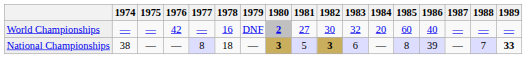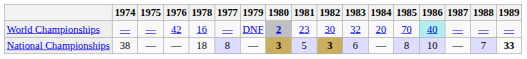 <table class="wikitable plainrowheaders">
 <tr>
 <th scope="col"></th>
 <th scope="col">1974</th>
 <th scope="col">1975</th>
 <th scope="col">1976</th>
+<th scope="col">1978</th>
 <th scope="col">1977</th>
-<th scope="col">1978</th>
 <th scope="col">1979</th>
 <th scope="col">1980</th>
 <th scope="col">1981</th>
 <th scope="col">1982</th>
 <th scope="col">1983</th>
 <th scope="col">1984</th>
 <th scope="col">1985</th>
 <th scope="col">1986</th>
 <th scope="col">1987</th>
 <th scope="col">1988</th>
 <th scope="col">1989</th>
 </tr>
 <tr style="text-align:center;">
 <td style="text-align:left; background:#efefef;"> <a href='#'>World Championships</a></td>
 <td><a href='#'>—</a></td>
 <td><a href='#'>—</a></td>
 <td><a href='#'>42</a></td>
+<td><a href='#'>16</a></td>
 <td><a href='#'>—</a></td>
-<td><a href='#'>16</a></td>
 <td><a href='#'>DNF</a></td>
 <td style="text-align:center; background:#C0C0C0;"><a href='#'><strong>2</strong></a></td>
-<td><a href='#'>27</a></td>
+<td><a href='#'>23</a></td>
 <td><a href='#'>30</a></td>
 <td><a href='#'>32</a></td>
 <td><a href='#'>20</a></td>
-<td><a href='#'>60</a></td>
-<td><a href='#'>40</a></td>
+<td><a href='#'>70</a></td>
+<td style="background: paleturquoise;"><a href='#'>40</a></td>
 <td><a href='#'>—</a></td>
 <td><a href='#'>—</a></td>
 <td><a href='#'>—</a></td>
 </tr>
 <tr style="text-align:center;">
 <td style="text-align:left; background:#efefef;"> <a href='#'>National Championships</a></td>
 <td>38</td>
 <td>—</td>
 <td>—</td>
+<td>18</td>
 <td style="text-align:center; background:#ddf;">8</td>
-<td>18</td>
 <td>—</td>
 <td style="text-align:center; background:#C9AE5D;"><strong>3</strong></td>
 <td style="text-align:center; background:#ddf;">5</td>
 <td style="text-align:center; background:#C9AE5D;"><strong>3</strong></td>
 <td style="text-align:center; background:#ddf;">6</td>
 <td>—</td>
 <td style="text-align:center; background:#ddf;">8</td>
-<td style="text-align:center; background:#ddf;">39</td>
+<td style="text-align:center; background:#ddf;">10</td>
 <td>—</td>
 <td style="text-align:center; background:#ddf;">7</td>
 <td><strong>33</strong></td>
 </tr>
 </table>
